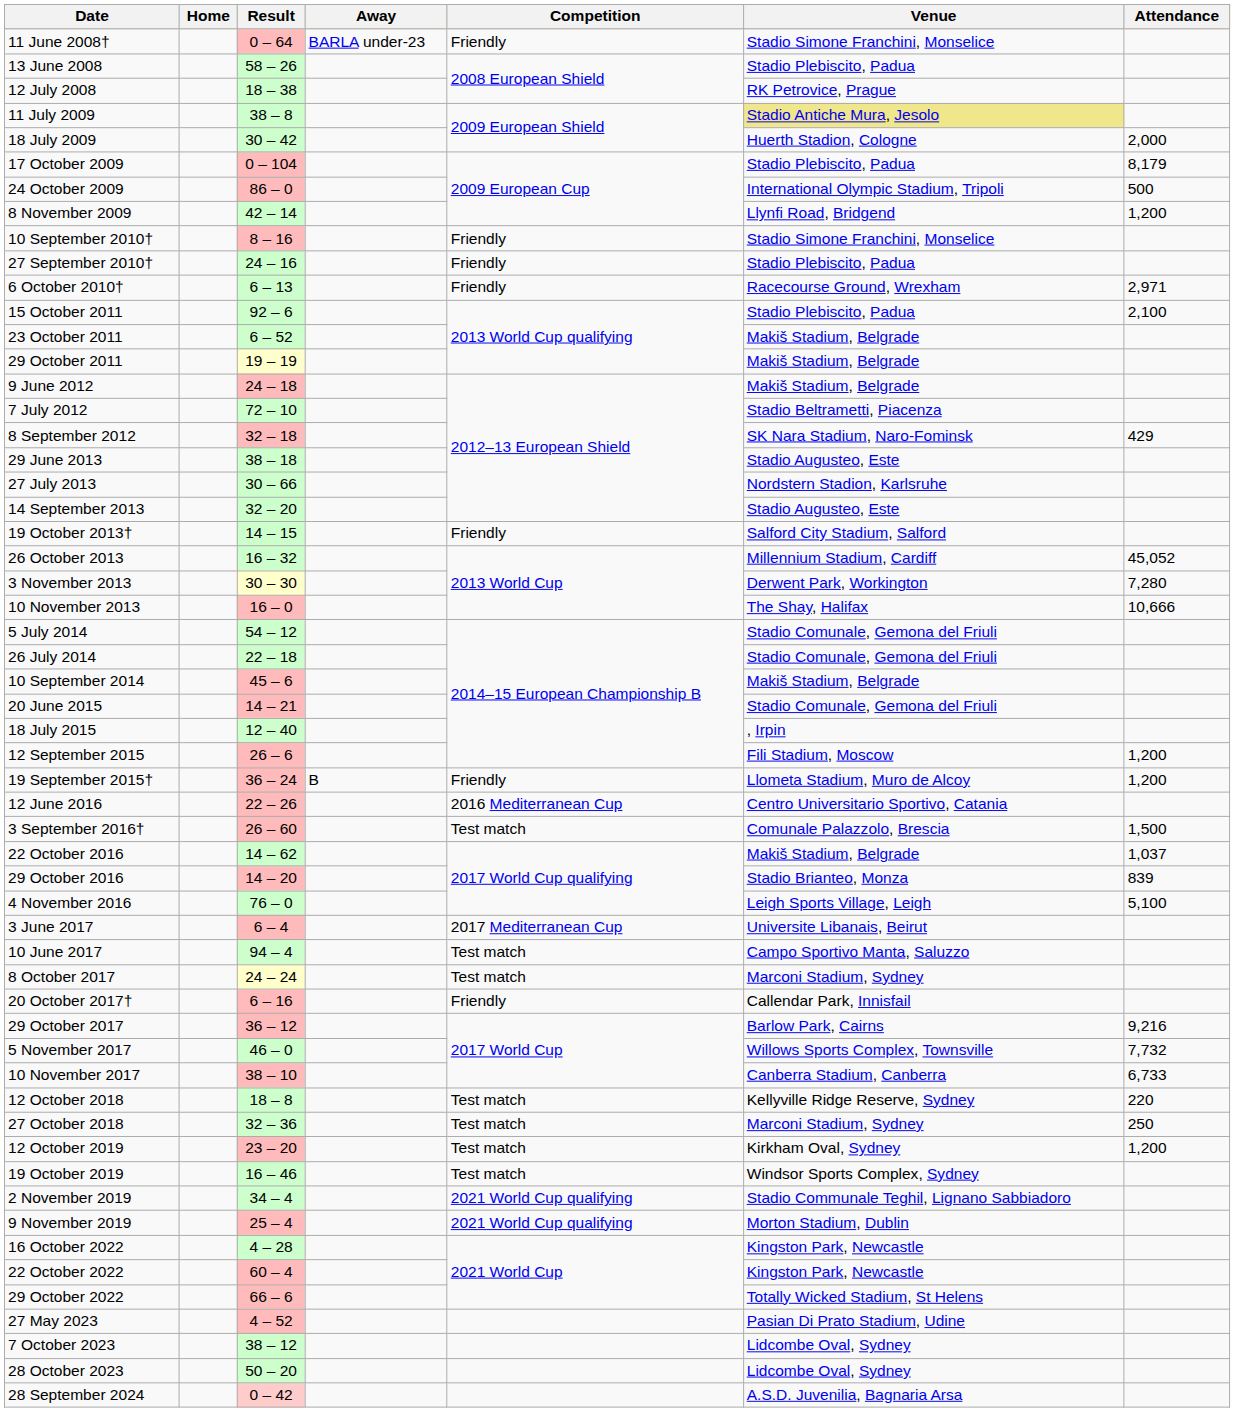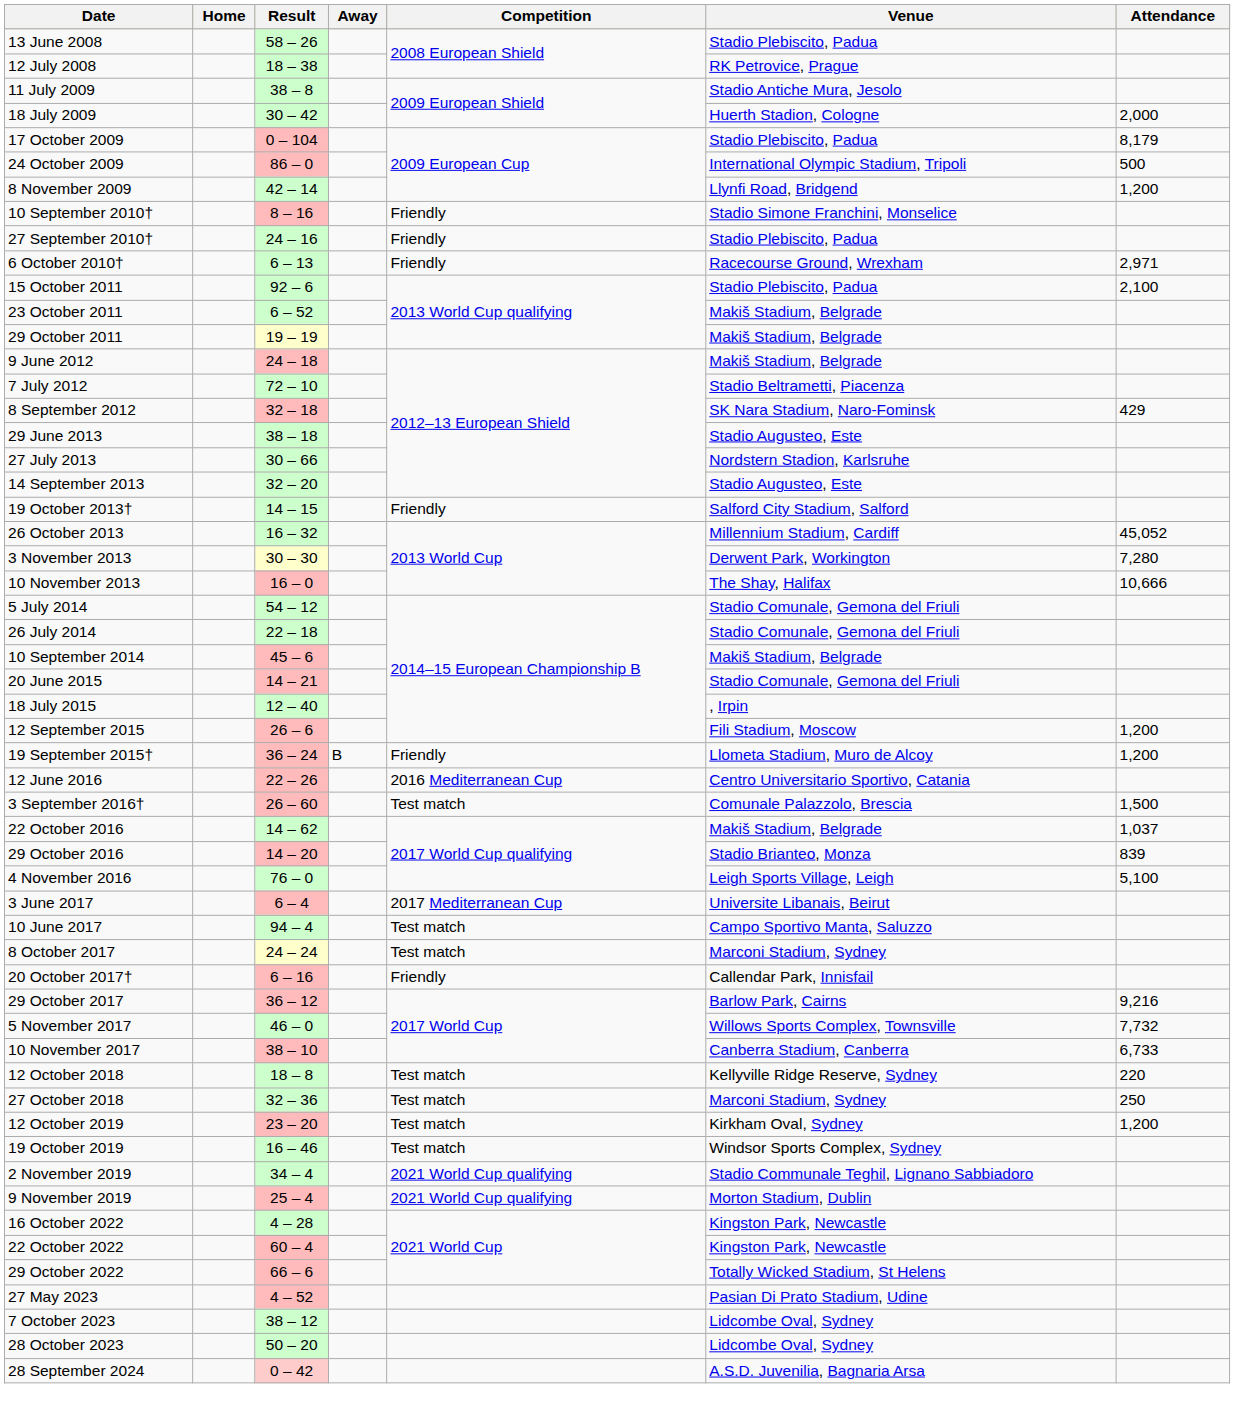 <table class="wikitable" width=100%>
 <tr bgcolor=#bdb76b>
 <th>Date</th>
 <th>Home</th>
 <th>Result</th>
 <th>Away</th>
 <th>Competition</th>
 <th>Venue</th>
 <th>Attendance</th>
-</tr>
-<tr>
-<td>11 June 2008†</td>
-<td></td>
-<td style="text-align: center; background: #FFBBBB;">0 – 64</td>
-<td> <a href='#'>BARLA</a> under-23</td>
-<td>Friendly</td>
-<td><a href='#'>Stadio Simone Franchini</a>, <a href='#'>Monselice</a></td>
-<td></td>
 </tr>
 <tr>
 <td>13 June 2008</td>
 <td></td>
 <td style="text-align: center; background: #CCFFCC;">58 – 26</td>
 <td></td>
 <td rowspan=2><a href='#'>2008 European Shield</a></td>
 <td><a href='#'>Stadio Plebiscito</a>, <a href='#'>Padua</a></td>
 <td></td>
 </tr>
 <tr>
 <td>12 July 2008</td>
 <td></td>
 <td style="text-align: center; background: #CCFFCC;">18 – 38</td>
 <td></td>
 <td><a href='#'>RK Petrovice</a>, <a href='#'>Prague</a></td>
 <td></td>
 </tr>
 <tr>
 <td>11 July 2009</td>
 <td></td>
 <td style="text-align: center; background: #CCFFCC;">38 – 8</td>
 <td></td>
 <td rowspan=2><a href='#'>2009 European Shield</a></td>
-<td style="background: khaki;"><a href='#'>Stadio Antiche Mura</a>, <a href='#'>Jesolo</a></td>
+<td><a href='#'>Stadio Antiche Mura</a>, <a href='#'>Jesolo</a></td>
 <td></td>
 </tr>
 <tr>
 <td>18 July 2009</td>
 <td></td>
 <td style="text-align: center; background: #CCFFCC;">30 – 42</td>
 <td></td>
 <td><a href='#'>Huerth Stadion</a>, <a href='#'>Cologne</a></td>
 <td>2,000</td>
 </tr>
 <tr>
 <td>17 October 2009</td>
 <td></td>
 <td style="text-align: center; background: #FFBBBB;">0 – 104</td>
 <td></td>
 <td rowspan=3><a href='#'>2009 European Cup</a></td>
 <td><a href='#'>Stadio Plebiscito</a>, <a href='#'>Padua</a></td>
 <td>8,179</td>
 </tr>
 <tr>
 <td>24 October 2009</td>
 <td></td>
 <td style="text-align: center; background: #FFBBBB;">86 – 0</td>
 <td></td>
 <td><a href='#'>International Olympic Stadium</a>, <a href='#'>Tripoli</a></td>
 <td>500</td>
 </tr>
 <tr>
 <td>8 November 2009</td>
 <td></td>
 <td style="text-align: center; background: #CCFFCC;">42 – 14</td>
 <td></td>
 <td> <a href='#'>Llynfi Road</a>, <a href='#'>Bridgend</a></td>
 <td>1,200</td>
 </tr>
 <tr>
 <td>10 September 2010†</td>
 <td></td>
 <td style="text-align: center; background: #FFBBBB;">8 – 16</td>
 <td></td>
 <td>Friendly</td>
 <td><a href='#'>Stadio Simone Franchini</a>, <a href='#'>Monselice</a></td>
 <td></td>
 </tr>
 <tr>
 <td>27 September 2010†</td>
 <td></td>
 <td style="text-align: center; background: #CCFFCC;">24 – 16</td>
 <td></td>
 <td>Friendly</td>
 <td><a href='#'>Stadio Plebiscito</a>, <a href='#'>Padua</a></td>
 <td></td>
 </tr>
 <tr>
 <td>6 October 2010†</td>
 <td></td>
 <td style="text-align: center; background: #CCFFCC;">6 – 13</td>
 <td></td>
 <td>Friendly</td>
 <td><a href='#'>Racecourse Ground</a>, <a href='#'>Wrexham</a></td>
 <td>2,971</td>
 </tr>
 <tr>
 <td>15 October 2011</td>
 <td></td>
 <td style="text-align: center; background: #CCFFCC;">92 – 6</td>
 <td></td>
 <td rowspan=3><a href='#'>2013 World Cup qualifying</a></td>
 <td><a href='#'>Stadio Plebiscito</a>, <a href='#'>Padua</a></td>
 <td>2,100</td>
 </tr>
 <tr>
 <td>23 October 2011</td>
 <td></td>
 <td style="text-align: center; background: #CCFFCC;">6 – 52</td>
 <td></td>
 <td><a href='#'>Makiš Stadium</a>, <a href='#'>Belgrade</a></td>
 <td></td>
 </tr>
 <tr>
 <td>29 October 2011</td>
 <td></td>
 <td style="text-align: center; background: #FFFFCC;">19 – 19</td>
 <td></td>
 <td> <a href='#'>Makiš Stadium</a>, <a href='#'>Belgrade</a></td>
 <td></td>
 </tr>
 <tr>
 <td>9 June 2012</td>
 <td></td>
 <td style="text-align: center; background: #FFBBBB;">24 – 18</td>
 <td></td>
 <td rowspan=6><a href='#'>2012–13 European Shield</a></td>
 <td><a href='#'>Makiš Stadium</a>, <a href='#'>Belgrade</a></td>
 <td></td>
 </tr>
 <tr>
 <td>7 July 2012</td>
 <td></td>
 <td style="text-align: center; background: #CCFFCC;">72 – 10</td>
 <td></td>
 <td><a href='#'>Stadio Beltrametti</a>, <a href='#'>Piacenza</a></td>
 <td></td>
 </tr>
 <tr>
 <td>8 September 2012</td>
 <td></td>
 <td style="text-align: center; background: #FFBBBB;">32 – 18</td>
 <td></td>
 <td><a href='#'>SK Nara Stadium</a>, <a href='#'>Naro-Fominsk</a></td>
 <td>429</td>
 </tr>
 <tr>
 <td>29 June 2013</td>
 <td></td>
 <td style="text-align: center; background: #CCFFCC;">38 – 18</td>
 <td></td>
 <td><a href='#'>Stadio Augusteo</a>, <a href='#'>Este</a></td>
 <td></td>
 </tr>
 <tr>
 <td>27 July 2013</td>
 <td></td>
 <td style="text-align: center; background: #CCFFCC;">30 – 66</td>
 <td></td>
 <td><a href='#'>Nordstern Stadion</a>, <a href='#'>Karlsruhe</a></td>
 <td></td>
 </tr>
 <tr>
 <td>14 September 2013</td>
 <td></td>
 <td style="text-align: center; background: #CCFFCC;">32 – 20</td>
 <td></td>
 <td><a href='#'>Stadio Augusteo</a>, <a href='#'>Este</a></td>
 <td></td>
 </tr>
 <tr>
 <td>19 October 2013†</td>
 <td></td>
 <td style="text-align: center; background: #CCFFCC;">14 – 15</td>
 <td></td>
 <td>Friendly</td>
 <td><a href='#'>Salford City Stadium</a>, <a href='#'>Salford</a></td>
 <td></td>
 </tr>
 <tr>
 <td>26 October 2013</td>
 <td></td>
 <td style="text-align: center; background: #CCFFCC;">16 – 32</td>
 <td></td>
 <td rowspan=3><a href='#'>2013 World Cup</a></td>
 <td><a href='#'>Millennium Stadium</a>, <a href='#'>Cardiff</a></td>
 <td>45,052</td>
 </tr>
 <tr>
 <td>3 November 2013</td>
 <td></td>
 <td style="text-align: center; background: #FFFFCC;">30 – 30</td>
 <td></td>
 <td> <a href='#'>Derwent Park</a>, <a href='#'>Workington</a></td>
 <td>7,280</td>
 </tr>
 <tr>
 <td>10 November 2013</td>
 <td></td>
 <td style="text-align: center; background: #FFBBBB;">16 – 0</td>
 <td></td>
 <td> <a href='#'>The Shay</a>, <a href='#'>Halifax</a></td>
 <td>10,666</td>
 </tr>
 <tr>
 <td>5 July 2014</td>
 <td></td>
 <td style="text-align: center; background: #CCFFCC;">54 – 12</td>
 <td></td>
 <td rowspan=6><a href='#'>2014–15 European Championship B</a></td>
 <td><a href='#'>Stadio Comunale</a>, <a href='#'>Gemona del Friuli</a></td>
 <td></td>
 </tr>
 <tr>
 <td>26 July 2014</td>
 <td></td>
 <td style="text-align: center; background: #CCFFCC;">22 – 18</td>
 <td></td>
 <td><a href='#'>Stadio Comunale</a>, <a href='#'>Gemona del Friuli</a></td>
 <td></td>
 </tr>
 <tr>
 <td>10 September 2014</td>
 <td></td>
 <td style="text-align: center; background: #FFBBBB;">45 – 6</td>
 <td></td>
 <td><a href='#'>Makiš Stadium</a>, <a href='#'>Belgrade</a></td>
 <td></td>
 </tr>
 <tr>
 <td>20 June 2015</td>
 <td></td>
 <td style="text-align: center; background: #FFBBBB;">14 – 21</td>
 <td></td>
 <td><a href='#'>Stadio Comunale</a>, <a href='#'>Gemona del Friuli</a></td>
 <td></td>
 </tr>
 <tr>
 <td>18 July 2015</td>
 <td></td>
 <td style="text-align: center; background: #CCFFCC;">12 – 40</td>
 <td></td>
 <td>, <a href='#'>Irpin</a></td>
 <td></td>
 </tr>
 <tr>
 <td>12 September 2015</td>
 <td></td>
 <td style="text-align: center; background: #FFBBBB;">26 – 6</td>
 <td></td>
 <td><a href='#'>Fili Stadium</a>, <a href='#'>Moscow</a></td>
 <td>1,200</td>
 </tr>
 <tr>
 <td>19 September 2015†</td>
 <td></td>
 <td style="text-align: center; background: #FFBBBB;">36 – 24</td>
 <td> B</td>
 <td>Friendly</td>
 <td><a href='#'>Llometa Stadium</a>, <a href='#'>Muro de Alcoy</a></td>
 <td>1,200</td>
 </tr>
 <tr>
 <td>12 June 2016</td>
 <td></td>
 <td style="text-align: center; background: #FFBBBB;">22 – 26</td>
 <td></td>
 <td>2016 <a href='#'>Mediterranean Cup</a></td>
 <td><a href='#'>Centro Universitario Sportivo</a>, <a href='#'>Catania</a></td>
 <td></td>
 </tr>
 <tr>
 <td>3 September 2016†</td>
 <td></td>
 <td style="text-align: center; background: #FFBBBB;">26 – 60</td>
 <td></td>
 <td>Test match</td>
 <td><a href='#'>Comunale Palazzolo</a>, <a href='#'>Brescia</a></td>
 <td>1,500</td>
 </tr>
 <tr>
 <td>22 October 2016</td>
 <td></td>
 <td style="text-align: center; background: #CCFFCC;">14 – 62</td>
 <td></td>
 <td rowspan=3><a href='#'>2017 World Cup qualifying</a></td>
 <td><a href='#'>Makiš Stadium</a>, <a href='#'>Belgrade</a></td>
 <td>1,037</td>
 </tr>
 <tr>
 <td>29 October 2016</td>
 <td></td>
 <td style="text-align: center; background: #FFBBBB;">14 – 20</td>
 <td></td>
 <td><a href='#'>Stadio Brianteo</a>, <a href='#'>Monza</a></td>
 <td>839</td>
 </tr>
 <tr>
 <td>4 November 2016</td>
 <td></td>
 <td style="text-align: center; background: #CCFFCC;">76 – 0</td>
 <td></td>
 <td> <a href='#'>Leigh Sports Village</a>, <a href='#'>Leigh</a></td>
 <td>5,100</td>
 </tr>
 <tr>
 <td>3 June 2017</td>
 <td></td>
 <td style="text-align: center; background: #FFBBBB;">6 – 4</td>
 <td></td>
 <td>2017 <a href='#'>Mediterranean Cup</a></td>
 <td><a href='#'>Universite Libanais</a>, <a href='#'>Beirut</a></td>
 <td></td>
 </tr>
 <tr>
 <td>10 June 2017</td>
 <td></td>
 <td style="text-align: center; background: #CCFFCC;">94 – 4</td>
 <td></td>
 <td>Test match</td>
 <td><a href='#'>Campo Sportivo Manta</a>, <a href='#'>Saluzzo</a></td>
 <td></td>
 </tr>
 <tr>
 <td>8 October 2017</td>
 <td></td>
 <td style="text-align: center; background: #FFFFCC;">24 – 24</td>
 <td></td>
 <td>Test match</td>
 <td> <a href='#'>Marconi Stadium</a>, <a href='#'>Sydney</a></td>
 <td></td>
 </tr>
 <tr>
 <td>20 October 2017†</td>
 <td></td>
 <td style="text-align: center; background: #FFBBBB;">6 – 16</td>
 <td></td>
 <td>Friendly</td>
 <td> Callendar Park, <a href='#'>Innisfail</a></td>
 <td></td>
 </tr>
 <tr>
 <td>29 October 2017</td>
 <td></td>
 <td style="text-align: center; background: #FFBBBB;">36 – 12</td>
 <td></td>
 <td rowspan=3><a href='#'>2017 World Cup</a></td>
 <td> <a href='#'>Barlow Park</a>, <a href='#'>Cairns</a></td>
 <td>9,216</td>
 </tr>
 <tr>
 <td>5 November 2017</td>
 <td></td>
 <td style="text-align: center; background: #CCFFCC;">46 – 0</td>
 <td></td>
 <td> <a href='#'>Willows Sports Complex</a>, <a href='#'>Townsville</a></td>
 <td>7,732</td>
 </tr>
 <tr>
 <td>10 November 2017</td>
 <td></td>
 <td style="text-align: center; background: #FFBBBB;">38 – 10</td>
 <td></td>
 <td> <a href='#'>Canberra Stadium</a>, <a href='#'>Canberra</a></td>
 <td>6,733</td>
 </tr>
 <tr>
 <td>12 October 2018</td>
 <td></td>
 <td style="text-align: center; background: #CCFFCC;">18 – 8</td>
 <td></td>
 <td>Test match</td>
 <td> Kellyville Ridge Reserve, <a href='#'>Sydney</a></td>
 <td>220</td>
 </tr>
 <tr>
 <td>27 October 2018</td>
 <td></td>
 <td style="text-align: center; background: #CCFFCC;">32 – 36</td>
 <td></td>
 <td>Test match</td>
 <td> <a href='#'>Marconi Stadium</a>, <a href='#'>Sydney</a></td>
 <td>250</td>
 </tr>
 <tr>
 <td>12 October 2019</td>
 <td></td>
 <td style="text-align: center; background: #FFBBBB;">23 – 20</td>
 <td></td>
 <td>Test match</td>
 <td> Kirkham Oval, <a href='#'>Sydney</a></td>
 <td>1,200</td>
 </tr>
 <tr>
 <td>19 October 2019</td>
 <td></td>
 <td style="text-align: center; background: #CCFFCC;">16 – 46</td>
 <td></td>
 <td>Test match</td>
 <td> Windsor Sports Complex, <a href='#'>Sydney</a></td>
 <td></td>
 </tr>
 <tr>
 <td>2 November 2019</td>
 <td></td>
 <td style="text-align: center; background: #CCFFCC;">34 – 4</td>
 <td></td>
 <td><a href='#'>2021 World Cup qualifying</a></td>
 <td><a href='#'>Stadio Communale Teghil</a>, <a href='#'>Lignano Sabbiadoro</a></td>
 <td></td>
 </tr>
 <tr>
 <td>9 November 2019</td>
 <td></td>
 <td style="text-align: center; background: #FFBBBB;">25 – 4</td>
 <td></td>
 <td><a href='#'>2021 World Cup qualifying</a></td>
 <td><a href='#'>Morton Stadium</a>, <a href='#'>Dublin</a></td>
 <td></td>
 </tr>
 <tr>
 <td>16 October 2022</td>
 <td></td>
 <td style="text-align: center; background: #CCFFCC;">4 – 28</td>
 <td></td>
 <td rowspan="3"><a href='#'>2021 World Cup</a></td>
 <td> <a href='#'>Kingston Park</a>, <a href='#'>Newcastle</a></td>
 <td></td>
 </tr>
 <tr>
 <td>22 October 2022</td>
 <td></td>
 <td style="text-align: center; background: #FFBBBB;">60 – 4</td>
 <td></td>
 <td> <a href='#'>Kingston Park</a>, <a href='#'>Newcastle</a></td>
 <td></td>
 </tr>
 <tr>
 <td>29 October 2022</td>
 <td></td>
 <td style="text-align: center; background: #FFBBBB;">66 – 6</td>
 <td></td>
 <td> <a href='#'>Totally Wicked Stadium</a>, <a href='#'>St Helens</a></td>
 <td></td>
 </tr>
 <tr>
 <td>27 May 2023</td>
 <td></td>
 <td style="text-align: center; background: #FFBBBB;">4 – 52</td>
 <td></td>
 <td></td>
 <td><a href='#'>Pasian Di Prato Stadium</a>, <a href='#'>Udine</a></td>
 <td></td>
 </tr>
 <tr>
 <td>7 October 2023</td>
 <td></td>
 <td style="text-align: center; background: #CCFFCC;">38 – 12</td>
 <td></td>
 <td></td>
 <td><a href='#'>Lidcombe Oval</a>, <a href='#'>Sydney</a></td>
 <td></td>
 </tr>
 <tr>
 <td>28 October 2023</td>
 <td></td>
 <td style="text-align: center; background: #CCFFCC;">50 – 20</td>
 <td></td>
 <td></td>
 <td><a href='#'>Lidcombe Oval</a>, <a href='#'>Sydney</a></td>
 <td></td>
 </tr>
 <tr>
 <td>28 September 2024</td>
 <td></td>
 <td style="text-align: center; background: #FFCCCC;">0 – 42</td>
 <td></td>
 <td></td>
 <td><a href='#'>A.S.D. Juvenilia</a>, <a href='#'>Bagnaria Arsa</a></td>
 <td></td>
 </tr>
 </table>
